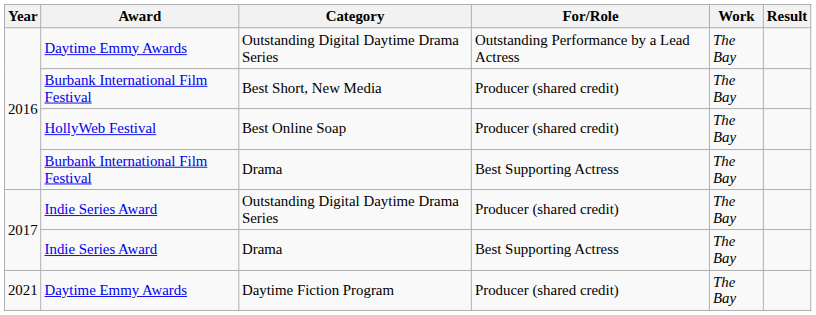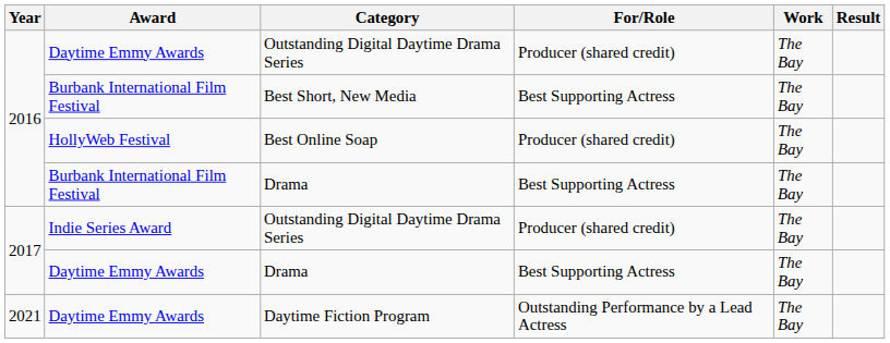 <table class="wikitable">
 <tr>
 <th>Year</th>
 <th>Award</th>
 <th>Category</th>
 <th>For/Role</th>
 <th>Work</th>
 <th>Result</th>
 </tr>
 <tr>
 <td rowspan="4">2016</td>
 <td><a href='#'>Daytime Emmy Awards</a></td>
 <td>Outstanding Digital Daytime Drama Series</td>
-<td>Outstanding Performance by a Lead Actress</td>
+<td>Producer (shared credit)</td>
 <td><em>The Bay</em></td>
 <td></td>
 </tr>
 <tr>
 <td><a href='#'>Burbank International Film Festival</a></td>
 <td>Best Short, New Media</td>
-<td>Producer (shared credit)</td>
+<td>Best Supporting Actress</td>
 <td><em>The Bay</em></td>
 <td></td>
 </tr>
 <tr>
 <td><a href='#'>HollyWeb Festival</a></td>
 <td>Best Online Soap</td>
 <td>Producer (shared credit)</td>
 <td><em>The Bay</em></td>
 <td></td>
 </tr>
 <tr>
 <td><a href='#'>Burbank International Film Festival</a></td>
 <td>Drama</td>
 <td>Best Supporting Actress</td>
 <td><em>The Bay</em></td>
 <td></td>
 </tr>
 <tr>
 <td rowspan="2">2017</td>
 <td><a href='#'>Indie Series Award</a></td>
 <td>Outstanding Digital Daytime Drama Series</td>
 <td>Producer (shared credit)</td>
 <td><em>The Bay</em></td>
 <td></td>
 </tr>
 <tr>
-<td><a href='#'>Indie Series Award</a></td>
+<td><a href='#'>Daytime Emmy Awards</a></td>
 <td>Drama</td>
 <td>Best Supporting Actress</td>
 <td><em>The Bay</em></td>
 <td></td>
 </tr>
 <tr>
 <td rowspan="2">2021</td>
 <td><a href='#'>Daytime Emmy Awards</a></td>
 <td>Daytime Fiction Program</td>
-<td>Producer (shared credit)</td>
+<td>Outstanding Performance by a Lead Actress</td>
 <td><em>The Bay</em></td>
 <td></td>
 </tr>
 </table>
